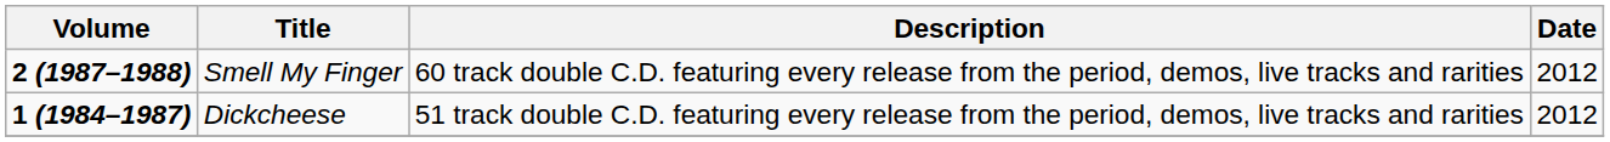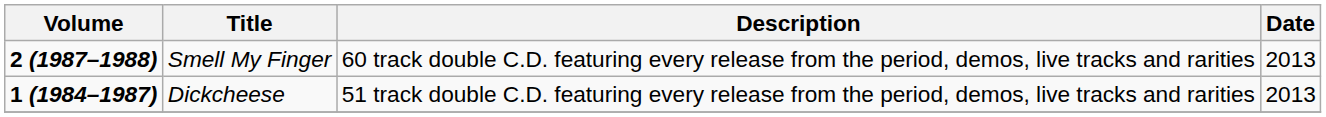 <table class="wikitable" style="font-size: 95%;">
 <tr>
 <th><strong>Volume</strong></th>
 <th><strong>Title</strong></th>
 <th><strong>Description</strong></th>
 <th><strong>Date</strong></th>
 </tr>
 <tr>
 <td><strong>2</strong> <strong><em>(1987–1988)</em></strong></td>
 <td><em>Smell My Finger</em></td>
 <td>60 track double C.D. featuring every release from the period, demos, live tracks and rarities</td>
-<td>2012</td>
+<td>2013</td>
 </tr>
 <tr>
 <td><strong>1</strong> <strong><em>(1984–1987)</em></strong></td>
 <td><em>Dickcheese</em></td>
 <td>51 track double C.D. featuring every release from the period, demos, live tracks and rarities</td>
-<td>2012</td>
+<td>2013</td>
 </tr>
 <tr>
 </tr>
 </table>
